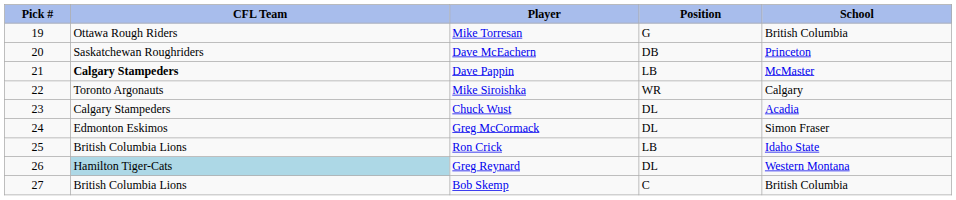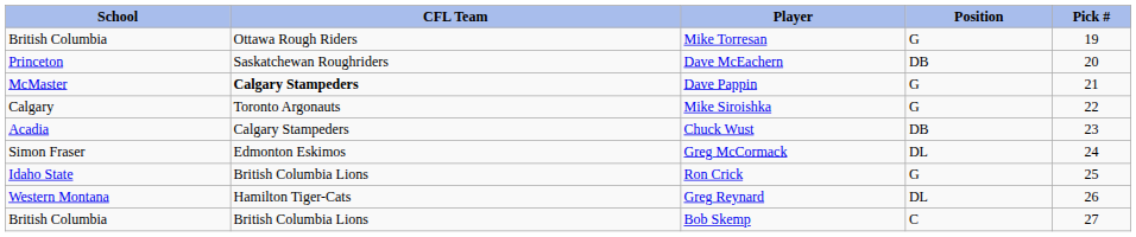 <table class="wikitable" style="width: 100%">
 <tr>
-<th style="background:#a8bdec; width:7%;">Pick #</th>
+<th style="width:20%; background:#a8bdec;">School</th>
 <th style="width:40%; background:#a8bdec;">CFL Team</th>
 <th style="width:20%; background:#a8bdec;">Player</th>
 <th style="width:13%; background:#a8bdec;">Position</th>
-<th style="width:20%; background:#a8bdec;">School</th>
+<th style="background:#a8bdec; width:7%;">Pick #</th>
 </tr>
 <tr>
-<td align="center">19</td>
+<td>British Columbia</td>
 <td>Ottawa Rough Riders</td>
 <td><a href='#'>Mike Torresan</a></td>
 <td>G</td>
-<td>British Columbia</td>
+<td align="center">19</td>
 </tr>
 <tr>
-<td align="center">20</td>
+<td><a href='#'>Princeton</a></td>
 <td>Saskatchewan Roughriders</td>
 <td><a href='#'>Dave McEachern</a></td>
 <td>DB</td>
-<td><a href='#'>Princeton</a></td>
+<td align="center">20</td>
 </tr>
 <tr>
-<td align="center">21</td>
+<td><a href='#'>McMaster</a></td>
 <td><strong>Calgary Stampeders</strong></td>
 <td><a href='#'>Dave Pappin</a></td>
-<td>LB</td>
-<td><a href='#'>McMaster</a></td>
+<td>G</td>
+<td align="center">21</td>
 </tr>
 <tr>
-<td align="center">22</td>
+<td>Calgary</td>
 <td>Toronto Argonauts</td>
 <td><a href='#'>Mike Siroishka</a></td>
-<td>WR</td>
-<td>Calgary</td>
+<td>G</td>
+<td align="center">22</td>
 </tr>
 <tr>
-<td align="center">23</td>
+<td><a href='#'>Acadia</a></td>
 <td>Calgary Stampeders</td>
 <td><a href='#'>Chuck Wust</a></td>
-<td>DL</td>
-<td><a href='#'>Acadia</a></td>
+<td>DB</td>
+<td align="center">23</td>
 </tr>
 <tr>
-<td align="center">24</td>
+<td>Simon Fraser</td>
 <td>Edmonton Eskimos</td>
 <td><a href='#'>Greg McCormack</a></td>
 <td>DL</td>
-<td>Simon Fraser</td>
+<td align="center">24</td>
 </tr>
 <tr>
-<td align="center">25</td>
+<td><a href='#'>Idaho State</a></td>
 <td>British Columbia Lions</td>
 <td><a href='#'>Ron Crick</a></td>
-<td>LB</td>
-<td><a href='#'>Idaho State</a></td>
+<td>G</td>
+<td align="center">25</td>
 </tr>
 <tr>
-<td align="center">26</td>
-<td style="background: lightblue;">Hamilton Tiger-Cats</td>
+<td><a href='#'>Western Montana</a></td>
+<td>Hamilton Tiger-Cats</td>
 <td><a href='#'>Greg Reynard</a></td>
 <td>DL</td>
-<td><a href='#'>Western Montana</a></td>
+<td align="center">26</td>
 </tr>
 <tr>
-<td align="center">27</td>
+<td>British Columbia</td>
 <td>British Columbia Lions</td>
 <td><a href='#'>Bob Skemp</a></td>
 <td>C</td>
-<td>British Columbia</td>
+<td align="center">27</td>
 </tr>
 </table>
